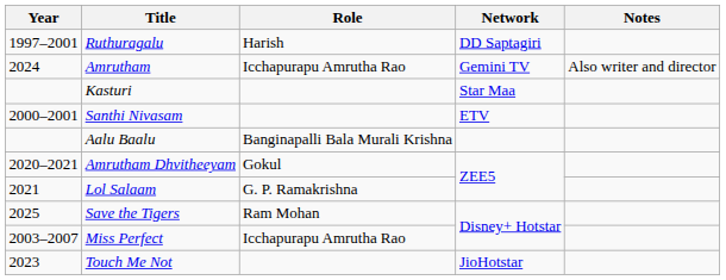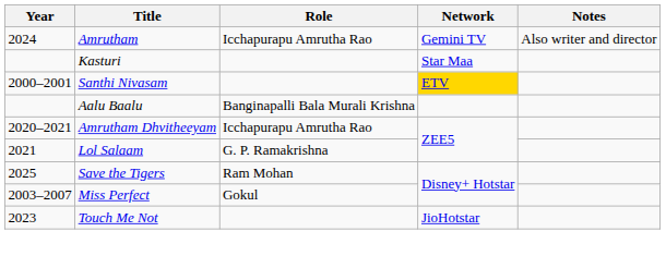 <table class="wikitable sortable">
 <tr>
 <th>Year</th>
 <th>Title</th>
 <th>Role</th>
 <th>Network</th>
 <th class="unsortable">Notes</th>
-</tr>
-<tr>
-<td>1997–2001</td>
-<td><em><a href='#'>Ruthuragalu</a></em></td>
-<td>Harish</td>
-<td><a href='#'>DD Saptagiri</a></td>
-<td></td>
 </tr>
 <tr>
 <td>2024</td>
 <td><em><a href='#'>Amrutham</a></em></td>
 <td>Icchapurapu Amrutha Rao</td>
 <td><a href='#'>Gemini TV</a></td>
 <td>Also writer and director</td>
 </tr>
 <tr>
 <td></td>
 <td><em>Kasturi</em></td>
 <td></td>
 <td><a href='#'>Star Maa</a></td>
 <td></td>
 </tr>
 <tr>
 <td>2000–2001</td>
 <td><a href='#'><em>Santhi Nivasam</em></a></td>
 <td></td>
-<td><a href='#'>ETV</a></td>
+<td style="background: gold;"><a href='#'>ETV</a></td>
 <td></td>
 </tr>
 <tr>
 <td></td>
 <td><em>Aalu Baalu</em></td>
 <td>Banginapalli Bala Murali Krishna</td>
 <td></td>
 <td></td>
 </tr>
 <tr>
 <td>2020–2021</td>
 <td><em><a href='#'>Amrutham Dhvitheeyam</a></em></td>
-<td>Gokul</td>
+<td>Icchapurapu Amrutha Rao</td>
 <td rowspan="2"><a href='#'>ZEE5</a></td>
 <td></td>
 </tr>
 <tr>
 <td>2021</td>
 <td><em><a href='#'>Lol Salaam</a></em></td>
 <td>G. P. Ramakrishna</td>
 <td></td>
 </tr>
 <tr>
 <td>2025</td>
 <td><em><a href='#'>Save the Tigers</a></em></td>
 <td>Ram Mohan</td>
 <td rowspan="2"><a href='#'>Disney+ Hotstar</a></td>
 <td></td>
 </tr>
 <tr>
 <td>2003–2007</td>
 <td><em><a href='#'>Miss Perfect</a></em></td>
-<td>Icchapurapu Amrutha Rao</td>
+<td>Gokul</td>
 <td></td>
 </tr>
 <tr>
 <td>2023</td>
 <td><a href='#'><em>Touch Me Not</em></a></td>
 <td></td>
 <td><a href='#'>JioHotstar</a></td>
 <td></td>
 </tr>
 </table>
